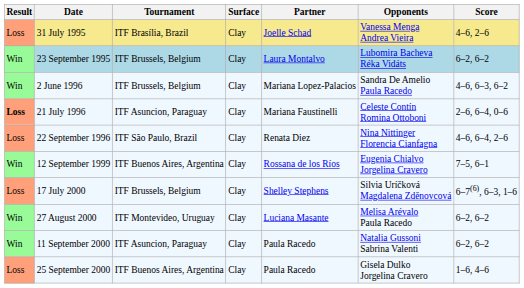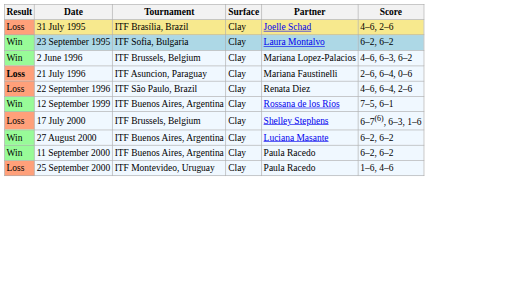 <table class="sortable wikitable" style=font-size:97%>
 <tr>
 <th>Result</th>
 <th>Date</th>
 <th>Tournament</th>
 <th>Surface</th>
 <th>Partner</th>
-<th>Opponents</th>
 <th>Score</th>
 </tr>
 <tr style="background:#f7e98e;">
 <td style="background:#ffa07a;">Loss</td>
 <td>31 July 1995</td>
 <td>ITF Brasília, Brazil</td>
 <td>Clay</td>
 <td> <a href='#'>Joelle Schad</a></td>
-<td> <a href='#'>Vanessa Menga</a> <br>  <a href='#'>Andrea Vieira</a></td>
 <td>4–6, 2–6</td>
 </tr>
 <tr style="background:lightblue;">
 <td style="background:#98fb98;">Win</td>
 <td>23 September 1995</td>
-<td>ITF Brussels, Belgium</td>
+<td>ITF Sofia, Bulgaria</td>
 <td>Clay</td>
 <td> <a href='#'>Laura Montalvo</a></td>
-<td> <a href='#'>Lubomira Bacheva</a><br> <a href='#'>Réka Vidáts</a></td>
 <td>6–2, 6–2</td>
 </tr>
 <tr style="background:#f0f8ff;">
 <td style="background:#98fb98;">Win</td>
 <td>2 June 1996</td>
 <td>ITF Brussels, Belgium</td>
 <td>Clay</td>
 <td> Mariana Lopez-Palacios</td>
-<td> Sandra De Amelio <br>  <a href='#'>Paula Racedo</a></td>
 <td>4–6, 6–3, 6–2</td>
 </tr>
 <tr style="background:#f0f8ff;">
 <td style="background:#ffa07a;"><strong>Loss</strong></td>
 <td>21 July 1996</td>
 <td>ITF Asuncion, Paraguay</td>
 <td>Clay</td>
 <td> Mariana Faustinelli</td>
-<td> <a href='#'>Celeste Contín</a> <br>  <a href='#'>Romina Ottoboni</a></td>
 <td>2–6, 6–4, 0–6</td>
 </tr>
 <tr style="background:#f0f8ff;">
 <td style="background:#ffa07a;">Loss</td>
 <td>22 September 1996</td>
 <td>ITF São Paulo, Brazil</td>
 <td>Clay</td>
 <td> Renata Diez</td>
-<td> <a href='#'>Nina Nittinger</a> <br>  <a href='#'>Florencia Cianfagna</a></td>
 <td>4–6, 6–4, 2–6</td>
 </tr>
 <tr style="background:#f0f8ff;">
 <td style="background:#98fb98;">Win</td>
 <td>12 September 1999</td>
 <td>ITF Buenos Aires, Argentina</td>
 <td>Clay</td>
 <td> <a href='#'>Rossana de los Ríos</a></td>
-<td> <a href='#'>Eugenia Chialvo</a> <br>  <a href='#'>Jorgelina Cravero</a></td>
 <td>7–5, 6–1</td>
 </tr>
 <tr style="background:#f0f8ff;">
 <td style="background:#ffa07a;">Loss</td>
 <td>17 July 2000</td>
 <td>ITF Brussels, Belgium</td>
 <td>Clay</td>
 <td> <a href='#'>Shelley Stephens</a></td>
-<td> Silvia Uríčková <br>  <a href='#'>Magdalena Zděnovcová</a></td>
 <td>6–7<sup>(6)</sup>, 6–3, 1–6</td>
 </tr>
 <tr style="background:#f0f8ff;">
 <td style="background:#98fb98;">Win</td>
 <td>27 August 2000</td>
-<td>ITF Montevideo, Uruguay</td>
+<td>ITF Buenos Aires, Argentina</td>
 <td>Clay</td>
 <td> <a href='#'>Luciana Masante</a></td>
-<td> <a href='#'>Melisa Arévalo</a> <br>  Paula Racedo</td>
 <td>6–2, 6–2</td>
 </tr>
 <tr style="background:#f0f8ff;">
 <td style="background:#98fb98;">Win</td>
 <td>11 September 2000</td>
-<td>ITF Asuncion, Paraguay</td>
+<td>ITF Buenos Aires, Argentina</td>
 <td>Clay</td>
 <td> Paula Racedo</td>
-<td> <a href='#'>Natalia Gussoni</a> <br>  Sabrina Valenti</td>
 <td>6–2, 6–2</td>
 </tr>
 <tr style="background:#f0f8ff;">
 <td style="background:#ffa07a;">Loss</td>
 <td>25 September 2000</td>
-<td>ITF Buenos Aires, Argentina</td>
+<td>ITF Montevideo, Uruguay</td>
 <td>Clay</td>
 <td> Paula Racedo</td>
-<td> Gisela Dulko <br>  Jorgelina Cravero</td>
 <td>1–6, 4–6</td>
 </tr>
 </table>
